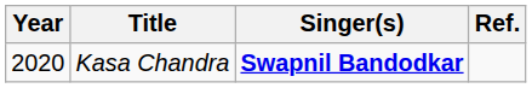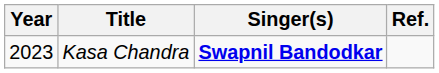 <table class="wikitable">
 <tr>
 <th>Year</th>
 <th>Title</th>
 <th>Singer(s)</th>
 <th>Ref.</th>
 </tr>
 <tr>
-<td>2020</td>
+<td>2023</td>
 <td><em>Kasa Chandra</em></td>
 <td><strong><a href='#'>Swapnil Bandodkar</a></strong></td>
 <td></td>
 </tr>
 </table>
